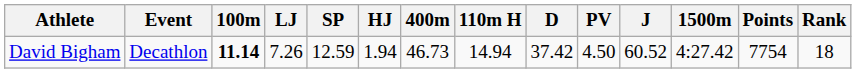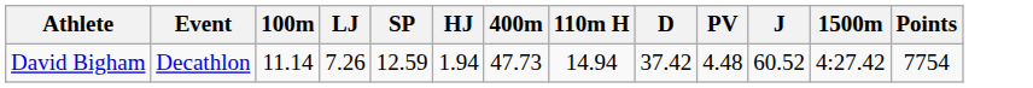 <table class=wikitable style="font-size:90%">
 <tr>
 <th>Athlete</th>
 <th>Event</th>
 <th>100m</th>
 <th>LJ</th>
 <th>SP</th>
 <th>HJ</th>
 <th>400m</th>
 <th>110m H</th>
 <th>D</th>
 <th>PV</th>
 <th>J</th>
 <th>1500m</th>
 <th>Points</th>
-<th>Rank</th>
 </tr>
 <tr style="text-align:center">
 <td style="text-align:left"><a href='#'>David Bigham</a></td>
 <td style="text-align:left"><a href='#'>Decathlon</a></td>
-<td><strong>11.14</strong></td>
+<td>11.14</td>
 <td>7.26</td>
 <td>12.59</td>
 <td>1.94</td>
-<td>46.73</td>
+<td>47.73</td>
 <td>14.94</td>
 <td>37.42</td>
-<td>4.50</td>
+<td>4.48</td>
 <td>60.52</td>
 <td>4:27.42</td>
 <td>7754</td>
-<td>18</td>
 </tr>
 </table>
